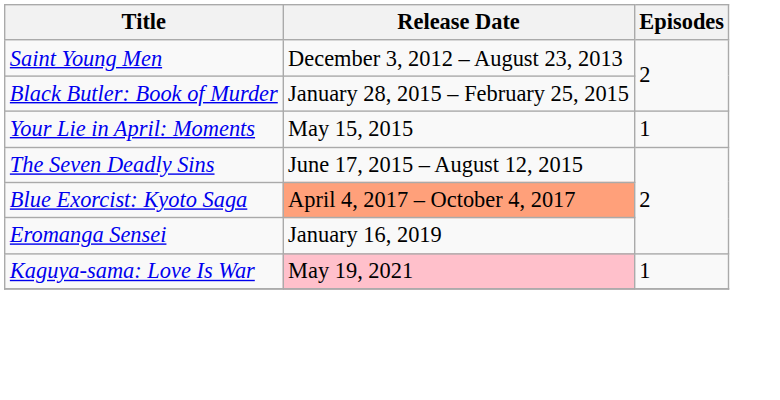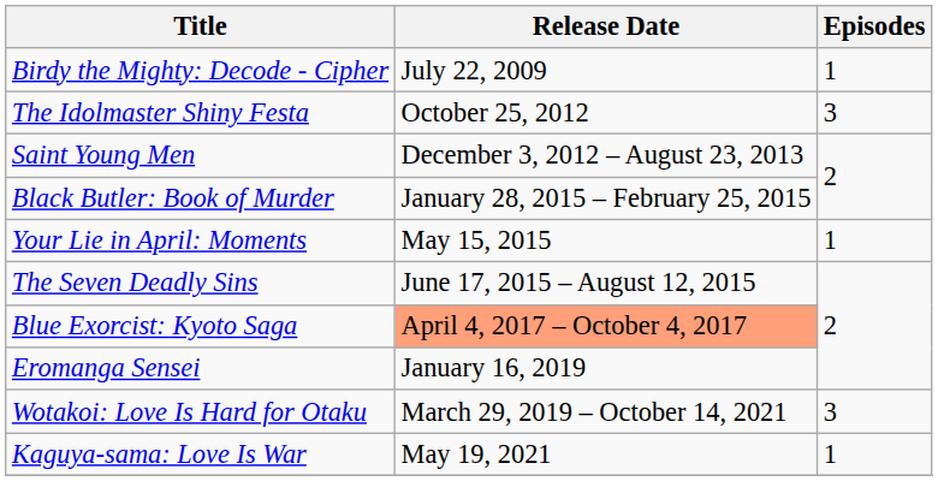 <table class="wikitable">
 <tr>
 <th>Title</th>
 <th>Release Date</th>
 <th>Episodes</th>
+</tr>
+<tr>
+<td><em><a href='#'>Birdy the Mighty: Decode - Cipher</a></em></td>
+<td>July 22, 2009</td>
+<td>1</td>
+</tr>
+<tr>
+<td><em><a href='#'>The Idolmaster Shiny Festa</a></em></td>
+<td>October 25, 2012</td>
+<td>3</td>
 </tr>
 <tr>
 <td><em><a href='#'>Saint Young Men</a></em></td>
 <td>December 3, 2012 – August 23, 2013</td>
 <td rowspan="2">2</td>
 </tr>
 <tr>
 <td><em><a href='#'>Black Butler: Book of Murder</a></em></td>
 <td>January 28, 2015 – February 25, 2015</td>
 </tr>
 <tr>
 <td><em><a href='#'>Your Lie in April: Moments</a></em></td>
 <td>May 15, 2015</td>
 <td>1</td>
 </tr>
 <tr>
 <td><em><a href='#'>The Seven Deadly Sins</a></em></td>
 <td>June 17, 2015 – August 12, 2015</td>
 <td rowspan="3">2</td>
 </tr>
 <tr>
 <td><em><a href='#'>Blue Exorcist: Kyoto Saga</a></em></td>
 <td style="background: lightsalmon;">April 4, 2017 – October 4, 2017</td>
 </tr>
 <tr>
 <td><em><a href='#'>Eromanga Sensei</a></em></td>
 <td>January 16, 2019</td>
 </tr>
 <tr>
+<td><em><a href='#'>Wotakoi: Love Is Hard for Otaku</a></em></td>
+<td>March 29, 2019 – October 14, 2021</td>
+<td>3</td>
+</tr>
+<tr>
 <td><em><a href='#'>Kaguya-sama: Love Is War</a></em></td>
-<td style="background: pink;">May 19, 2021</td>
+<td>May 19, 2021</td>
 <td>1</td>
 </tr>
 <tr>
 </tr>
 </table>
